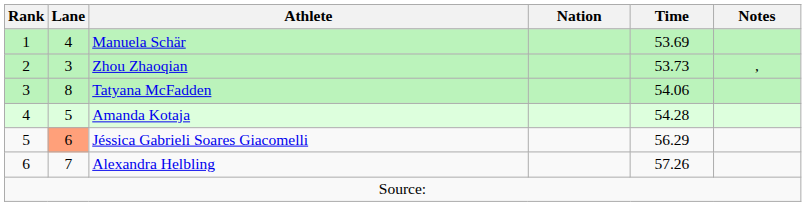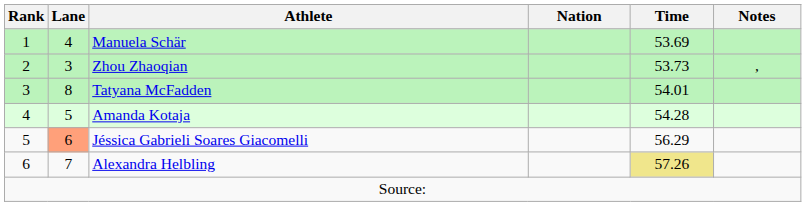 <table class="wikitable sortable" style="text-align:center;width: 65%;">
 <tr>
 <th scope="col" style="width: 10px;">Rank</th>
 <th scope="col" style="width: 10px;">Lane</th>
 <th scope="col">Athlete</th>
 <th scope="col">Nation</th>
 <th scope="col">Time</th>
 <th scope="col">Notes</th>
 </tr>
 <tr bgcolor=bbf3bb>
 <td>1</td>
 <td>4</td>
 <td align=left><a href='#'>Manuela Schär</a></td>
 <td align=left></td>
 <td>53.69</td>
 <td></td>
 </tr>
 <tr bgcolor=bbf3bb>
 <td>2</td>
 <td>3</td>
 <td align=left><a href='#'>Zhou Zhaoqian</a></td>
 <td align=left></td>
 <td>53.73</td>
 <td>, </td>
 </tr>
 <tr bgcolor=bbf3bb>
 <td>3</td>
 <td>8</td>
 <td align=left><a href='#'>Tatyana McFadden</a></td>
 <td align=left></td>
-<td>54.06</td>
+<td>54.01</td>
 <td></td>
 </tr>
 <tr bgcolor=ddffdd>
 <td>4</td>
 <td>5</td>
 <td align=left><a href='#'>Amanda Kotaja</a></td>
 <td align=left></td>
 <td>54.28</td>
 <td></td>
 </tr>
 <tr>
 <td>5</td>
 <td style="background: lightsalmon;">6</td>
 <td align=left><a href='#'>Jéssica Gabrieli Soares Giacomelli</a></td>
 <td align=left></td>
 <td>56.29</td>
 <td></td>
 </tr>
 <tr>
 <td>6</td>
 <td>7</td>
 <td align=left><a href='#'>Alexandra Helbling</a></td>
 <td align=left></td>
-<td>57.26</td>
+<td style="background: khaki;">57.26</td>
 <td></td>
 </tr>
 <tr class="sortbottom">
 <td colspan="6">Source:</td>
 </tr>
 </table>
